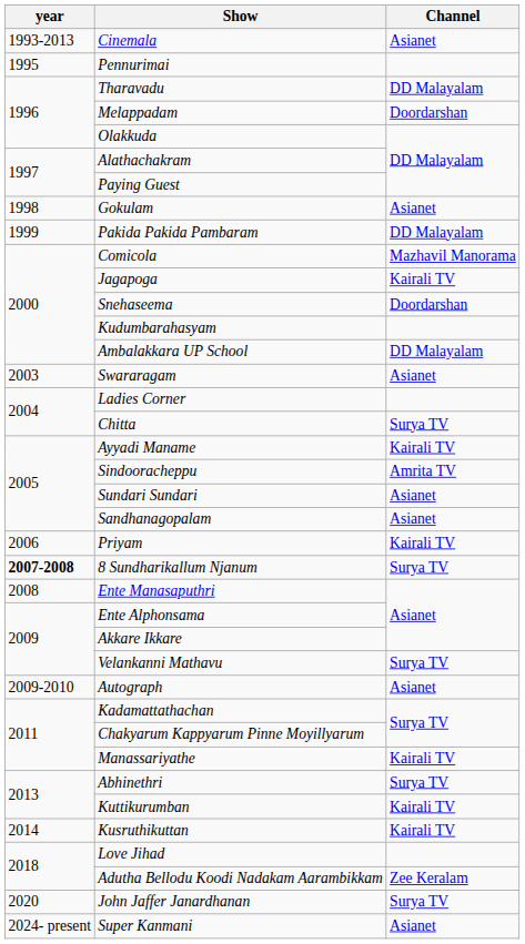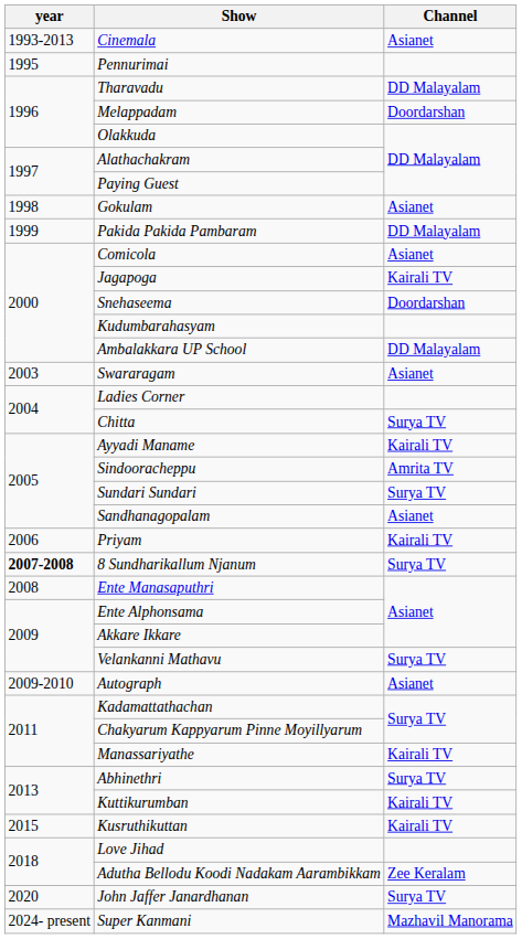 <table Class="wikitable">
 <tr>
 <th>year</th>
 <th>Show</th>
 <th>Channel</th>
 </tr>
 <tr>
 <td>1993-2013</td>
 <td><em> <a href='#'>Cinemala</a></em></td>
 <td><a href='#'>Asianet</a></td>
 </tr>
 <tr>
 <td>1995</td>
 <td><em>Pennurimai</em></td>
 <td></td>
 </tr>
 <tr>
 <td rowspan="3">1996</td>
 <td><em> Tharavadu</em></td>
 <td><a href='#'>DD Malayalam</a></td>
 </tr>
 <tr>
 <td><em> Melappadam</em></td>
 <td><a href='#'>Doordarshan</a></td>
 </tr>
 <tr>
 <td><em> Olakkuda</em></td>
 <td rowspan="3"><a href='#'>DD Malayalam</a></td>
 </tr>
 <tr>
 <td rowspan="2">1997</td>
 <td><em> Alathachakram</em></td>
 </tr>
 <tr>
 <td><em> Paying Guest</em></td>
 </tr>
 <tr>
 <td>1998</td>
 <td><em> Gokulam</em></td>
 <td><a href='#'>Asianet</a></td>
 </tr>
 <tr>
 <td>1999</td>
 <td><em> Pakida Pakida Pambaram</em></td>
 <td><a href='#'>DD Malayalam</a></td>
 </tr>
 <tr>
 <td rowspan="5">2000</td>
 <td><em> Comicola</em></td>
-<td><a href='#'>Mazhavil Manorama</a></td>
+<td><a href='#'>Asianet</a></td>
 </tr>
 <tr>
 <td><em> Jagapoga</em></td>
 <td><a href='#'>Kairali TV</a></td>
 </tr>
 <tr>
 <td><em> Snehaseema</em></td>
 <td><a href='#'>Doordarshan</a></td>
 </tr>
 <tr>
 <td><em> Kudumbarahasyam</em></td>
 <td></td>
 </tr>
 <tr>
 <td><em> Ambalakkara UP School</em></td>
 <td><a href='#'>DD Malayalam</a></td>
 </tr>
 <tr>
 <td>2003</td>
 <td><em> Swararagam</em></td>
 <td><a href='#'>Asianet</a></td>
 </tr>
 <tr>
 <td rowspan="2">2004</td>
 <td><em> Ladies Corner</em></td>
 <td></td>
 </tr>
 <tr>
 <td><em> Chitta</em></td>
 <td><a href='#'>Surya TV</a></td>
 </tr>
 <tr>
 <td rowspan="4">2005</td>
 <td><em> Ayyadi Maname</em></td>
 <td><a href='#'>Kairali TV</a></td>
 </tr>
 <tr>
 <td><em> Sindooracheppu</em></td>
 <td><a href='#'>Amrita TV</a></td>
 </tr>
 <tr>
 <td><em> Sundari Sundari</em></td>
-<td><a href='#'>Asianet</a></td>
+<td><a href='#'>Surya TV</a></td>
 </tr>
 <tr>
 <td><em> Sandhanagopalam</em></td>
 <td><a href='#'>Asianet</a></td>
 </tr>
 <tr>
 <td>2006</td>
 <td><em> Priyam</em></td>
 <td><a href='#'>Kairali TV</a></td>
 </tr>
 <tr>
 <td><strong>2007-2008</strong></td>
 <td><em> 8 Sundharikallum Njanum</em></td>
 <td><a href='#'>Surya TV</a></td>
 </tr>
 <tr>
 <td>2008</td>
 <td><em> <a href='#'>Ente Manasaputhri</a></em></td>
 <td rowspan="3"><a href='#'>Asianet</a></td>
 </tr>
 <tr>
 <td rowspan="3">2009</td>
 <td><em> Ente Alphonsama</em></td>
 </tr>
 <tr>
 <td><em>  Akkare Ikkare</em></td>
 </tr>
 <tr>
 <td><em> Velankanni Mathavu</em></td>
 <td><a href='#'>Surya TV</a></td>
 </tr>
 <tr>
 <td>2009-2010</td>
 <td><em> Autograph</em></td>
 <td><a href='#'>Asianet</a></td>
 </tr>
 <tr>
 <td rowspan="3">2011</td>
 <td><em> Kadamattathachan</em></td>
 <td rowspan="2"><a href='#'>Surya TV</a></td>
 </tr>
 <tr>
 <td><em> Chakyarum Kappyarum Pinne Moyillyarum</em></td>
 </tr>
 <tr>
 <td><em> Manassariyathe</em></td>
 <td><a href='#'>Kairali TV</a></td>
 </tr>
 <tr>
 <td rowspan="2">2013</td>
 <td><em>  Abhinethri</em></td>
 <td><a href='#'>Surya TV</a></td>
 </tr>
 <tr>
 <td><em> Kuttikurumban</em></td>
 <td><a href='#'>Kairali TV</a></td>
 </tr>
 <tr>
-<td>2014</td>
+<td>2015</td>
 <td><em> Kusruthikuttan</em></td>
 <td><a href='#'>Kairali TV</a></td>
 </tr>
 <tr>
 <td rowspan="2">2018</td>
 <td><em> Love Jihad</em></td>
 <td></td>
 </tr>
 <tr>
 <td><em> Adutha Bellodu Koodi Nadakam Aarambikkam</em></td>
 <td><a href='#'>Zee Keralam</a></td>
 </tr>
 <tr>
 <td>2020</td>
 <td><em> John Jaffer Janardhanan</em></td>
 <td><a href='#'>Surya TV</a></td>
 </tr>
 <tr>
 <td>2024- present</td>
 <td><em>Super Kanmani</em></td>
-<td><a href='#'>Asianet</a></td>
+<td><a href='#'>Mazhavil Manorama</a></td>
 </tr>
 </table>
